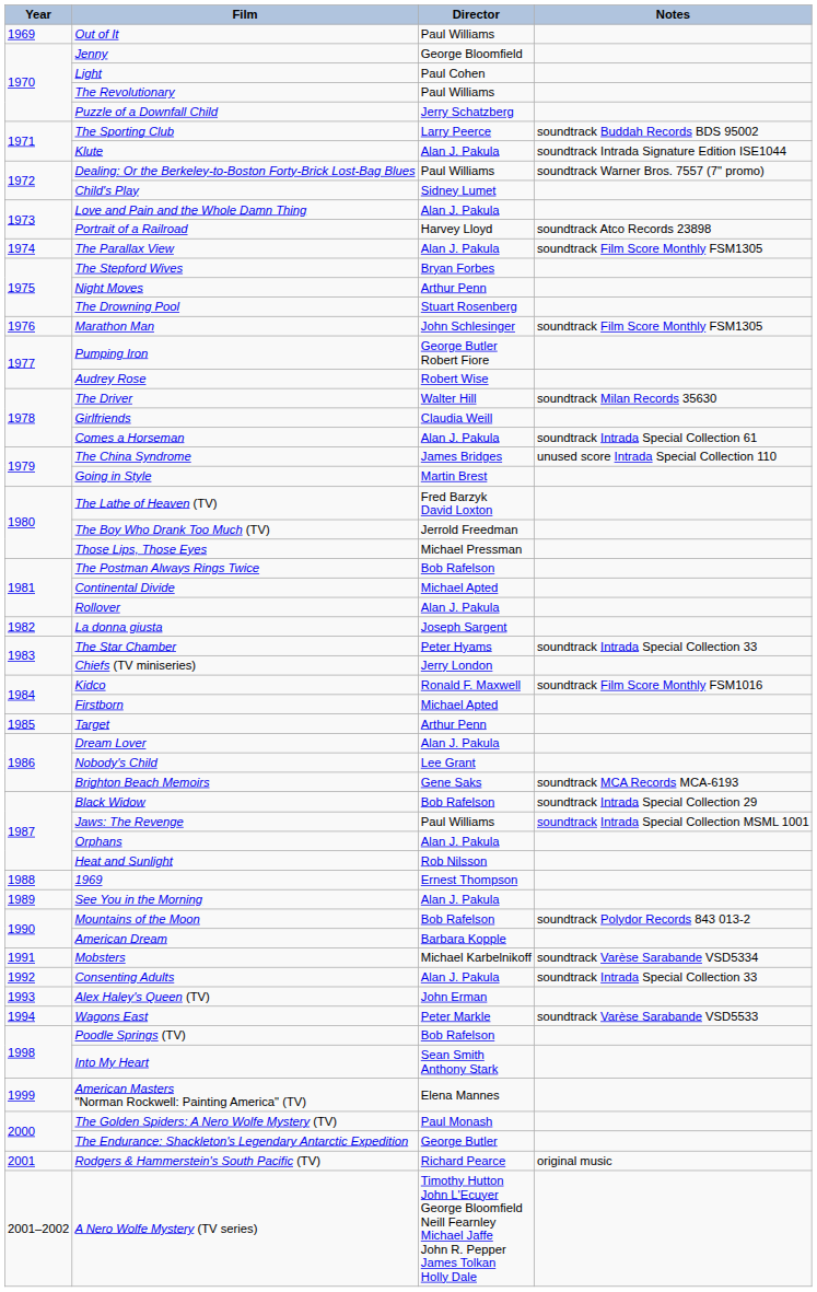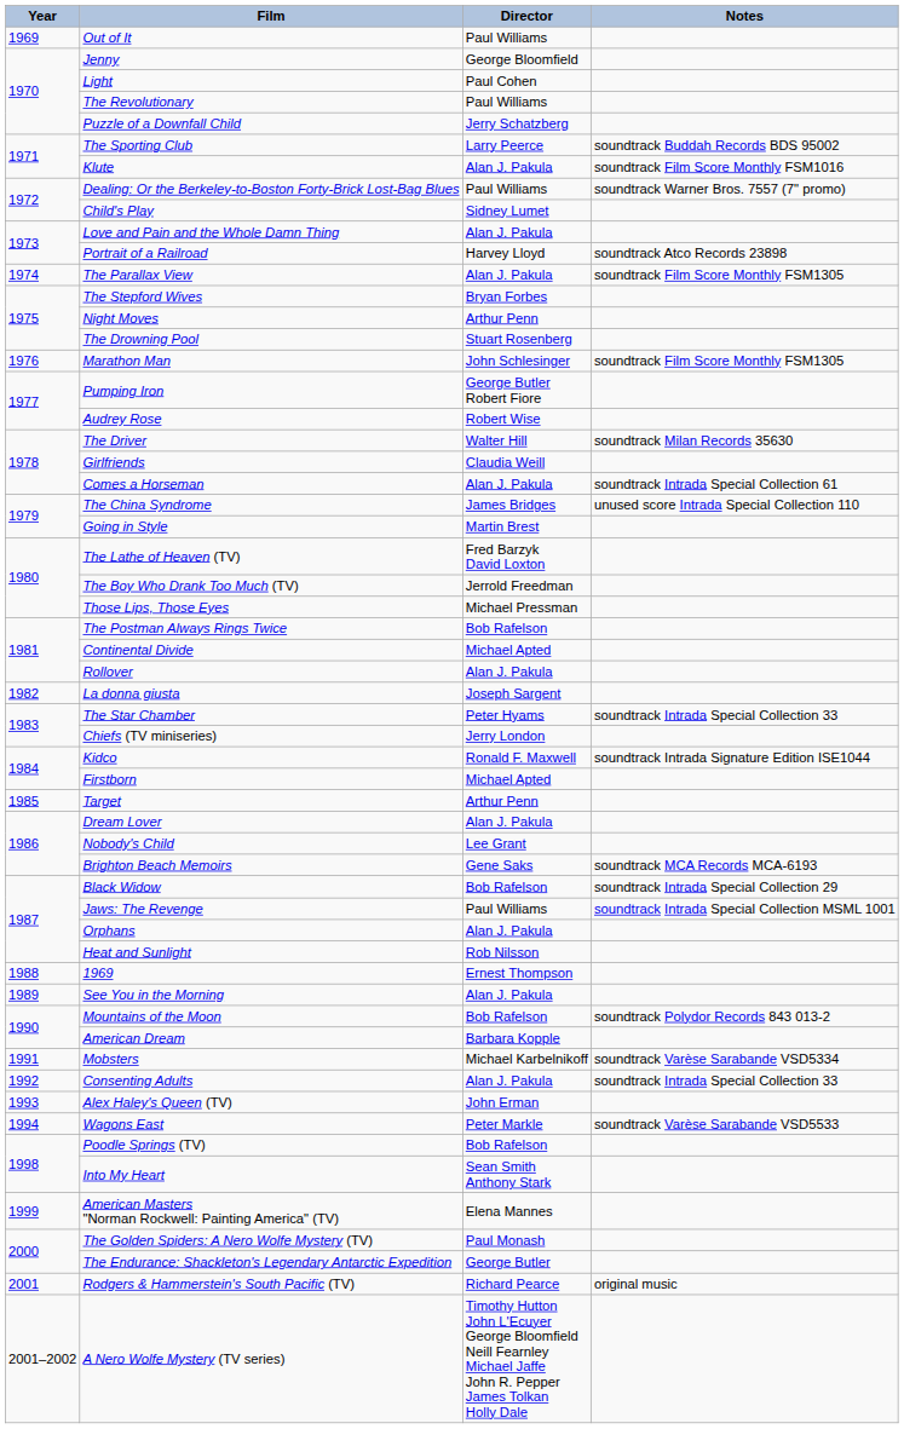 <table class="wikitable" style="font-size:95%;">
 <tr>
 <th style="background:#B0C4DE;">Year</th>
 <th style="background:#B0C4DE;">Film</th>
 <th style="background:#B0C4DE;">Director</th>
 <th style="background:#B0C4DE;">Notes</th>
 </tr>
 <tr>
 <td rowspan="1"><a href='#'>1969</a></td>
 <td><em><a href='#'>Out of It</a></em></td>
 <td>Paul Williams</td>
 <td></td>
 </tr>
 <tr>
 <td rowspan="4"><a href='#'>1970</a></td>
 <td><em><a href='#'>Jenny</a></em></td>
 <td>George Bloomfield</td>
 <td></td>
 </tr>
 <tr>
 <td><em><a href='#'>Light</a></em></td>
 <td>Paul Cohen</td>
 <td></td>
 </tr>
 <tr>
 <td><em><a href='#'>The Revolutionary</a></em></td>
 <td>Paul Williams</td>
 <td></td>
 </tr>
 <tr>
 <td><em><a href='#'>Puzzle of a Downfall Child</a></em></td>
 <td><a href='#'>Jerry Schatzberg</a></td>
 <td></td>
 </tr>
 <tr>
 <td rowspan="2"><a href='#'>1971</a></td>
 <td><em><a href='#'>The Sporting Club</a></em></td>
 <td><a href='#'>Larry Peerce</a></td>
 <td>soundtrack <a href='#'>Buddah Records</a> BDS 95002</td>
 </tr>
 <tr>
 <td><em><a href='#'>Klute</a></em></td>
 <td><a href='#'>Alan J. Pakula</a></td>
-<td>soundtrack Intrada Signature Edition ISE1044</td>
+<td>soundtrack <a href='#'>Film Score Monthly</a> FSM1016</td>
 </tr>
 <tr>
 <td rowspan="2"><a href='#'>1972</a></td>
 <td><em><a href='#'>Dealing: Or the Berkeley-to-Boston Forty-Brick Lost-Bag Blues</a></em></td>
 <td>Paul Williams</td>
 <td>soundtrack Warner Bros. 7557 (7" promo)</td>
 </tr>
 <tr>
 <td><em><a href='#'>Child's Play</a></em></td>
 <td><a href='#'>Sidney Lumet</a></td>
 <td></td>
 </tr>
 <tr>
 <td rowspan="2"><a href='#'>1973</a></td>
 <td><em><a href='#'>Love and Pain and the Whole Damn Thing</a></em></td>
 <td><a href='#'>Alan J. Pakula</a></td>
 <td></td>
 </tr>
 <tr>
 <td><em><a href='#'>Portrait of a Railroad</a></em></td>
 <td>Harvey Lloyd</td>
 <td>soundtrack Atco Records 23898</td>
 </tr>
 <tr>
 <td rowspan="1"><a href='#'>1974</a></td>
 <td><em><a href='#'>The Parallax View</a></em></td>
 <td><a href='#'>Alan J. Pakula</a></td>
 <td>soundtrack <a href='#'>Film Score Monthly</a> FSM1305</td>
 </tr>
 <tr>
 <td rowspan="3"><a href='#'>1975</a></td>
 <td><em><a href='#'>The Stepford Wives</a></em></td>
 <td><a href='#'>Bryan Forbes</a></td>
 <td></td>
 </tr>
 <tr>
 <td><em><a href='#'>Night Moves</a></em></td>
 <td><a href='#'>Arthur Penn</a></td>
 <td></td>
 </tr>
 <tr>
 <td><em><a href='#'>The Drowning Pool</a></em></td>
 <td><a href='#'>Stuart Rosenberg</a></td>
 <td></td>
 </tr>
 <tr>
 <td rowspan="1"><a href='#'>1976</a></td>
 <td><em><a href='#'>Marathon Man</a></em></td>
 <td><a href='#'>John Schlesinger</a></td>
 <td>soundtrack <a href='#'>Film Score Monthly</a> FSM1305</td>
 </tr>
 <tr>
 <td rowspan="2"><a href='#'>1977</a></td>
 <td><em><a href='#'>Pumping Iron</a></em></td>
 <td><a href='#'>George Butler</a> <br>Robert Fiore</td>
 <td></td>
 </tr>
 <tr>
 <td><em><a href='#'>Audrey Rose</a></em></td>
 <td><a href='#'>Robert Wise</a></td>
 <td></td>
 </tr>
 <tr>
 <td rowspan="3"><a href='#'>1978</a></td>
 <td><em><a href='#'>The Driver</a></em></td>
 <td><a href='#'>Walter Hill</a></td>
 <td>soundtrack <a href='#'>Milan Records</a> 35630</td>
 </tr>
 <tr>
 <td><em><a href='#'>Girlfriends</a></em></td>
 <td><a href='#'>Claudia Weill</a></td>
 <td></td>
 </tr>
 <tr>
 <td><em><a href='#'>Comes a Horseman</a></em></td>
 <td><a href='#'>Alan J. Pakula</a></td>
 <td>soundtrack <a href='#'>Intrada</a> Special Collection 61</td>
 </tr>
 <tr>
 <td rowspan="2"><a href='#'>1979</a></td>
 <td><em><a href='#'>The China Syndrome</a></em></td>
 <td><a href='#'>James Bridges</a></td>
 <td>unused score <a href='#'>Intrada</a> Special Collection 110</td>
 </tr>
 <tr>
 <td><em><a href='#'>Going in Style</a></em></td>
 <td><a href='#'>Martin Brest</a></td>
 <td></td>
 </tr>
 <tr>
 <td rowspan="3"><a href='#'>1980</a></td>
 <td><em><a href='#'>The Lathe of Heaven</a></em> (TV)</td>
 <td>Fred Barzyk <br><a href='#'>David Loxton</a></td>
 <td></td>
 </tr>
 <tr>
 <td><em><a href='#'>The Boy Who Drank Too Much</a></em> (TV)</td>
 <td>Jerrold Freedman</td>
 <td></td>
 </tr>
 <tr>
 <td><em><a href='#'>Those Lips, Those Eyes</a></em></td>
 <td>Michael Pressman</td>
 <td></td>
 </tr>
 <tr>
 <td rowspan="3"><a href='#'>1981</a></td>
 <td><em><a href='#'>The Postman Always Rings Twice</a></em></td>
 <td><a href='#'>Bob Rafelson</a></td>
 <td></td>
 </tr>
 <tr>
 <td><em><a href='#'>Continental Divide</a></em></td>
 <td><a href='#'>Michael Apted</a></td>
 <td></td>
 </tr>
 <tr>
 <td><em><a href='#'>Rollover</a></em></td>
 <td><a href='#'>Alan J. Pakula</a></td>
 <td></td>
 </tr>
 <tr>
 <td rowspan="1"><a href='#'>1982</a></td>
 <td><em><a href='#'>La donna giusta</a></em></td>
 <td><a href='#'>Joseph Sargent</a></td>
 <td></td>
 </tr>
 <tr>
 <td rowspan="2"><a href='#'>1983</a></td>
 <td><em><a href='#'>The Star Chamber</a></em></td>
 <td><a href='#'>Peter Hyams</a></td>
 <td>soundtrack <a href='#'>Intrada</a> Special Collection 33</td>
 </tr>
 <tr>
 <td><em><a href='#'>Chiefs</a></em> (TV miniseries)</td>
 <td><a href='#'>Jerry London</a></td>
 <td></td>
 </tr>
 <tr>
 <td rowspan="2"><a href='#'>1984</a></td>
 <td><em><a href='#'>Kidco</a></em></td>
 <td><a href='#'>Ronald F. Maxwell</a></td>
-<td>soundtrack <a href='#'>Film Score Monthly</a> FSM1016</td>
+<td>soundtrack Intrada Signature Edition ISE1044</td>
 </tr>
 <tr>
 <td><em><a href='#'>Firstborn</a></em></td>
 <td><a href='#'>Michael Apted</a></td>
 <td></td>
 </tr>
 <tr>
 <td rowspan="1"><a href='#'>1985</a></td>
 <td><em><a href='#'>Target</a></em></td>
 <td><a href='#'>Arthur Penn</a></td>
 <td></td>
 </tr>
 <tr>
 <td rowspan="3"><a href='#'>1986</a></td>
 <td><em><a href='#'>Dream Lover</a></em></td>
 <td><a href='#'>Alan J. Pakula</a></td>
 <td></td>
 </tr>
 <tr>
 <td><em><a href='#'>Nobody's Child</a></em></td>
 <td><a href='#'>Lee Grant</a></td>
 <td></td>
 </tr>
 <tr>
 <td><em><a href='#'>Brighton Beach Memoirs</a></em></td>
 <td><a href='#'>Gene Saks</a></td>
 <td>soundtrack <a href='#'>MCA Records</a> MCA-6193</td>
 </tr>
 <tr>
 <td rowspan="4"><a href='#'>1987</a></td>
 <td><em><a href='#'>Black Widow</a></em></td>
 <td><a href='#'>Bob Rafelson</a></td>
 <td>soundtrack <a href='#'>Intrada</a> Special Collection 29</td>
 </tr>
 <tr>
 <td><em><a href='#'>Jaws: The Revenge</a></em></td>
 <td>Paul Williams</td>
 <td><a href='#'>soundtrack</a> <a href='#'>Intrada</a> Special Collection MSML 1001</td>
 </tr>
 <tr>
 <td><em><a href='#'>Orphans</a></em></td>
 <td><a href='#'>Alan J. Pakula</a></td>
 <td></td>
 </tr>
 <tr>
 <td><em><a href='#'>Heat and Sunlight</a></em></td>
 <td><a href='#'>Rob Nilsson</a></td>
 <td></td>
 </tr>
 <tr>
 <td rowspan="1"><a href='#'>1988</a></td>
 <td><em><a href='#'>1969</a></em></td>
 <td><a href='#'>Ernest Thompson</a></td>
 <td></td>
 </tr>
 <tr>
 <td rowspan="1"><a href='#'>1989</a></td>
 <td><em><a href='#'>See You in the Morning</a></em></td>
 <td><a href='#'>Alan J. Pakula</a></td>
 <td></td>
 </tr>
 <tr>
 <td rowspan="2"><a href='#'>1990</a></td>
 <td><em><a href='#'>Mountains of the Moon</a></em></td>
 <td><a href='#'>Bob Rafelson</a></td>
 <td>soundtrack <a href='#'>Polydor Records</a> 843 013-2</td>
 </tr>
 <tr>
 <td><em><a href='#'>American Dream</a></em></td>
 <td><a href='#'>Barbara Kopple</a></td>
 <td></td>
 </tr>
 <tr>
 <td rowspan="1"><a href='#'>1991</a></td>
 <td><em><a href='#'>Mobsters</a></em></td>
 <td>Michael Karbelnikoff</td>
 <td>soundtrack <a href='#'>Varèse Sarabande</a> VSD5334</td>
 </tr>
 <tr>
 <td rowspan="1"><a href='#'>1992</a></td>
 <td><em><a href='#'>Consenting Adults</a></em></td>
 <td><a href='#'>Alan J. Pakula</a></td>
 <td>soundtrack <a href='#'>Intrada</a> Special Collection 33</td>
 </tr>
 <tr>
 <td rowspan="1"><a href='#'>1993</a></td>
 <td><em><a href='#'>Alex Haley's Queen</a></em> (TV)</td>
 <td><a href='#'>John Erman</a></td>
 <td></td>
 </tr>
 <tr>
 <td rowspan="1"><a href='#'>1994</a></td>
 <td><em><a href='#'>Wagons East</a></em></td>
 <td><a href='#'>Peter Markle</a></td>
 <td>soundtrack <a href='#'>Varèse Sarabande</a> VSD5533</td>
 </tr>
 <tr>
 <td rowspan="2"><a href='#'>1998</a></td>
 <td><em><a href='#'>Poodle Springs</a></em> (TV)</td>
 <td><a href='#'>Bob Rafelson</a></td>
 <td></td>
 </tr>
 <tr>
 <td><em><a href='#'>Into My Heart</a></em></td>
 <td><a href='#'>Sean Smith</a> <br><a href='#'>Anthony Stark</a></td>
 <td></td>
 </tr>
 <tr>
 <td rowspan="1"><a href='#'>1999</a></td>
 <td><em><a href='#'>American Masters</a></em> <br>"Norman Rockwell: Painting America" (TV)</td>
 <td>Elena Mannes</td>
 <td></td>
 </tr>
 <tr>
 <td rowspan="2"><a href='#'>2000</a></td>
 <td><em><a href='#'>The Golden Spiders: A Nero Wolfe Mystery</a></em> (TV)</td>
 <td><a href='#'>Paul Monash</a></td>
 <td></td>
 </tr>
 <tr>
 <td><em><a href='#'>The Endurance: Shackleton's Legendary Antarctic Expedition</a></em></td>
 <td><a href='#'>George Butler</a></td>
 <td></td>
 </tr>
 <tr>
 <td rowspan="1"><a href='#'>2001</a></td>
 <td><em><a href='#'>Rodgers & Hammerstein's South Pacific</a></em> (TV)</td>
 <td><a href='#'>Richard Pearce</a></td>
 <td>original music</td>
 </tr>
 <tr>
 <td rowspan="1">2001–2002</td>
 <td><em><a href='#'>A Nero Wolfe Mystery</a></em> (TV series)</td>
 <td><a href='#'>Timothy Hutton</a> <br><a href='#'>John L'Ecuyer</a><br>George Bloomfield <br>Neill Fearnley <br><a href='#'>Michael Jaffe</a> <br>John R. Pepper <br><a href='#'>James Tolkan</a> <br><a href='#'>Holly Dale</a></td>
 <td></td>
 </tr>
 </table>
